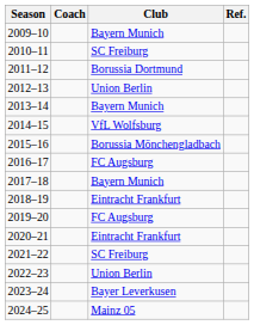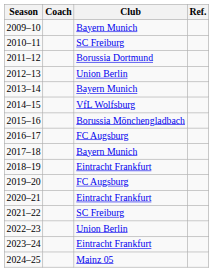 <table class="wikitable sortable">
 <tr>
 <th>Season</th>
 <th>Coach</th>
 <th>Club</th>
 <th class="unsortable">Ref.</th>
 </tr>
 <tr>
 <td align="center">2009–10</td>
 <td> </td>
 <td><a href='#'>Bayern Munich</a></td>
 <td align="center"></td>
 </tr>
 <tr>
 <td align="center">2010–11</td>
 <td> </td>
 <td><a href='#'>SC Freiburg</a></td>
 <td align="center"></td>
 </tr>
 <tr>
 <td align="center">2011–12</td>
 <td> </td>
 <td><a href='#'>Borussia Dortmund</a></td>
 <td align="center"></td>
 </tr>
 <tr>
 <td align="center">2012–13</td>
 <td> </td>
 <td><a href='#'>Union Berlin</a></td>
 <td align="center"></td>
 </tr>
 <tr>
 <td align="center">2013–14</td>
 <td> </td>
 <td><a href='#'>Bayern Munich</a></td>
 <td align="center"></td>
 </tr>
 <tr>
 <td align="center">2014–15</td>
 <td> </td>
 <td><a href='#'>VfL Wolfsburg</a></td>
 <td align="center"></td>
 </tr>
 <tr>
 <td align="center">2015–16</td>
 <td> </td>
 <td><a href='#'>Borussia Mönchengladbach</a></td>
 <td align="center"></td>
 </tr>
 <tr>
 <td align="center">2016–17</td>
 <td> </td>
 <td><a href='#'>FC Augsburg</a></td>
 <td align="center"></td>
 </tr>
 <tr>
 <td align="center">2017–18</td>
 <td> </td>
 <td><a href='#'>Bayern Munich</a></td>
 <td align="center"></td>
 </tr>
 <tr>
 <td align="center">2018–19</td>
 <td> </td>
 <td><a href='#'>Eintracht Frankfurt</a></td>
 <td align="center"></td>
 </tr>
 <tr>
 <td align="center">2019–20</td>
 <td> </td>
 <td><a href='#'>FC Augsburg</a></td>
 <td align="center"></td>
 </tr>
 <tr>
 <td align="center">2020–21</td>
 <td> </td>
 <td><a href='#'>Eintracht Frankfurt</a></td>
 <td align="center"></td>
 </tr>
 <tr>
 <td align="center">2021–22</td>
 <td> </td>
 <td><a href='#'>SC Freiburg</a></td>
 <td align="center"></td>
 </tr>
 <tr>
 <td align="center">2022–23</td>
 <td> </td>
 <td><a href='#'>Union Berlin</a></td>
 <td align="center"></td>
 </tr>
 <tr>
 <td align="center">2023–24</td>
 <td> </td>
-<td><a href='#'>Bayer Leverkusen</a></td>
+<td><a href='#'>Eintracht Frankfurt</a></td>
 <td align="center"></td>
 </tr>
 <tr>
 <td align="center">2024–25</td>
 <td> </td>
 <td><a href='#'>Mainz 05</a></td>
 <td align="center"></td>
 </tr>
 </table>
